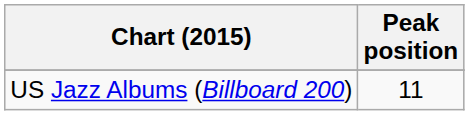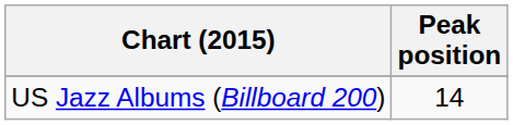 <table class="wikitable sortable">
 <tr>
 <th>Chart (2015)</th>
 <th>Peak<br>position</th>
 </tr>
 <tr>
 </tr>
 <tr>
 </tr>
 <tr>
 <td>US <a href='#'>Jazz Albums</a> (<em><a href='#'>Billboard 200</a></em>)</td>
-<td align=center>11</td>
+<td align=center>14</td>
 </tr>
 </table>
